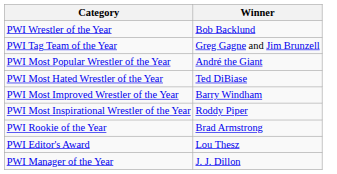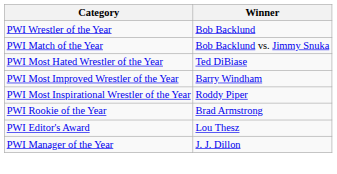 <table class="wikitable">
 <tr>
 <th>Category</th>
 <th>Winner</th>
 </tr>
 <tr>
 <td><a href='#'>PWI Wrestler of the Year</a></td>
 <td><a href='#'>Bob Backlund</a></td>
 </tr>
 <tr>
-<td><a href='#'>PWI Tag Team of the Year</a></td>
-<td><a href='#'>Greg Gagne</a> and <a href='#'>Jim Brunzell</a></td>
-</tr>
-<tr>
-<td><a href='#'>PWI Most Popular Wrestler of the Year</a></td>
-<td><a href='#'>André the Giant</a></td>
+<td><a href='#'>PWI Match of the Year</a></td>
+<td><a href='#'>Bob Backlund</a> vs. <a href='#'>Jimmy Snuka</a></td>
 </tr>
 <tr>
 <td><a href='#'>PWI Most Hated Wrestler of the Year</a></td>
 <td><a href='#'>Ted DiBiase</a></td>
 </tr>
 <tr>
 <td><a href='#'>PWI Most Improved Wrestler of the Year</a></td>
 <td><a href='#'>Barry Windham</a></td>
 </tr>
 <tr>
 <td><a href='#'>PWI Most Inspirational Wrestler of the Year</a></td>
 <td><a href='#'>Roddy Piper</a></td>
 </tr>
 <tr>
 <td><a href='#'>PWI Rookie of the Year</a></td>
 <td><a href='#'>Brad Armstrong</a></td>
 </tr>
 <tr>
 <td><a href='#'>PWI Editor's Award</a></td>
 <td><a href='#'>Lou Thesz</a></td>
 </tr>
 <tr>
 <td><a href='#'>PWI Manager of the Year</a></td>
 <td><a href='#'>J. J. Dillon</a></td>
 </tr>
 </table>
